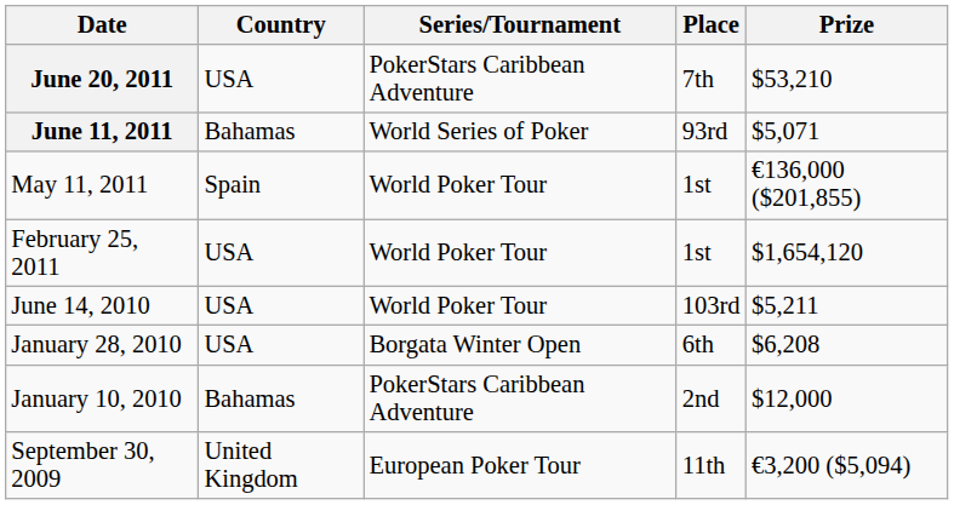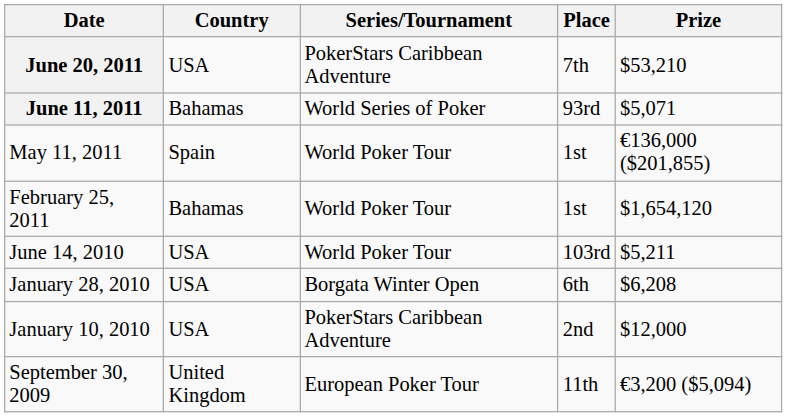 <table class="wikitable plainrowheaders sortable">
 <tr>
 <th scope="col">Date</th>
 <th scope="col">Country</th>
 <th scope="col">Series/Tournament</th>
 <th scope="col">Place</th>
 <th scope="col">Prize</th>
 </tr>
 <tr>
 <th scope="row">June 20, 2011</th>
 <td>USA</td>
 <td>PokerStars Caribbean Adventure</td>
 <td>7th</td>
 <td>$53,210</td>
 </tr>
 <tr>
 <th scope="row">June 11, 2011</th>
 <td>Bahamas</td>
 <td>World Series of Poker</td>
 <td>93rd</td>
 <td>$5,071</td>
 </tr>
 <tr>
 <td>May 11, 2011</td>
 <td>Spain</td>
 <td>World Poker Tour</td>
 <td>1st</td>
 <td>€136,000 ($201,855)</td>
 </tr>
 <tr>
 <td>February 25, 2011</td>
-<td>USA</td>
+<td>Bahamas</td>
 <td>World Poker Tour</td>
 <td>1st</td>
 <td>$1,654,120</td>
 </tr>
 <tr>
 <td>June 14, 2010</td>
 <td>USA</td>
 <td>World Poker Tour</td>
 <td>103rd</td>
 <td>$5,211</td>
 </tr>
 <tr>
 <td>January 28, 2010</td>
 <td>USA</td>
 <td>Borgata Winter Open</td>
 <td>6th</td>
 <td>$6,208</td>
 </tr>
 <tr>
 <td>January 10, 2010</td>
-<td>Bahamas</td>
+<td>USA</td>
 <td>PokerStars Caribbean Adventure</td>
 <td>2nd</td>
 <td>$12,000</td>
 </tr>
 <tr>
 <td>September 30, 2009</td>
 <td>United Kingdom</td>
 <td>European Poker Tour</td>
 <td>11th</td>
 <td>€3,200 ($5,094)</td>
 </tr>
 </table>
